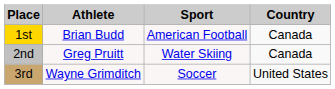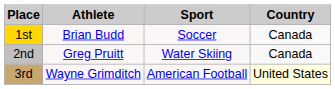 <table class="wikitable" style="float:left;">
 <tr>
 <th style="background:#ccc; text-align:Center;">Place</th>
 <th style="background:#ccc; text-align:Center;">Athlete</th>
 <th style="background:#ccc; text-align:Center;">Sport</th>
 <th style="background:#ccc; text-align:Center;">Country</th>
 </tr>
 <tr>
 <td style="text-align:center; background:Gold;">1st</td>
 <td style="text-align:center; background:#faf6f6;"><a href='#'>Brian Budd</a></td>
-<td style="text-align:center; background:#faf6f6;"><a href='#'>American Football</a></td>
+<td style="text-align:center; background:#faf6f6;"><a href='#'>Soccer</a></td>
 <td style="text-align:center;">Canada </td>
 </tr>
 <tr>
 <td style="text-align:center; background:Silver;">2nd</td>
 <td style="text-align:center; background:#faf6f6;"><a href='#'>Greg Pruitt</a></td>
 <td style="text-align:center; background:#faf6f6;"><a href='#'>Water Skiing</a></td>
 <td style="text-align:center;">Canada </td>
 </tr>
 <tr>
 <td style="text-align:center; background:#caa66f;">3rd</td>
 <td style="text-align:center; background:#faf6f6;"><a href='#'>Wayne Grimditch</a></td>
-<td style="text-align:center; background:#faf6f6;"><a href='#'>Soccer</a></td>
-<td style="text-align:center;">United States </td>
+<td style="text-align:center; background:#faf6f6;"><a href='#'>American Football</a></td>
+<td style="background: lightyellow; text-align:center;">United States </td>
 </tr>
 </table>
